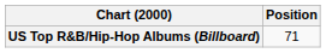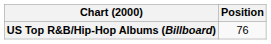 <table class="wikitable plainrowheaders" style="text-align:center">
 <tr>
 <th scope="col">Chart (2000)</th>
 <th scope="col">Position</th>
 </tr>
 <tr>
 <th scope="row">US Top R&B/Hip-Hop Albums (<em>Billboard</em>)</th>
-<td>71</td>
+<td>76</td>
 </tr>
 </table>
